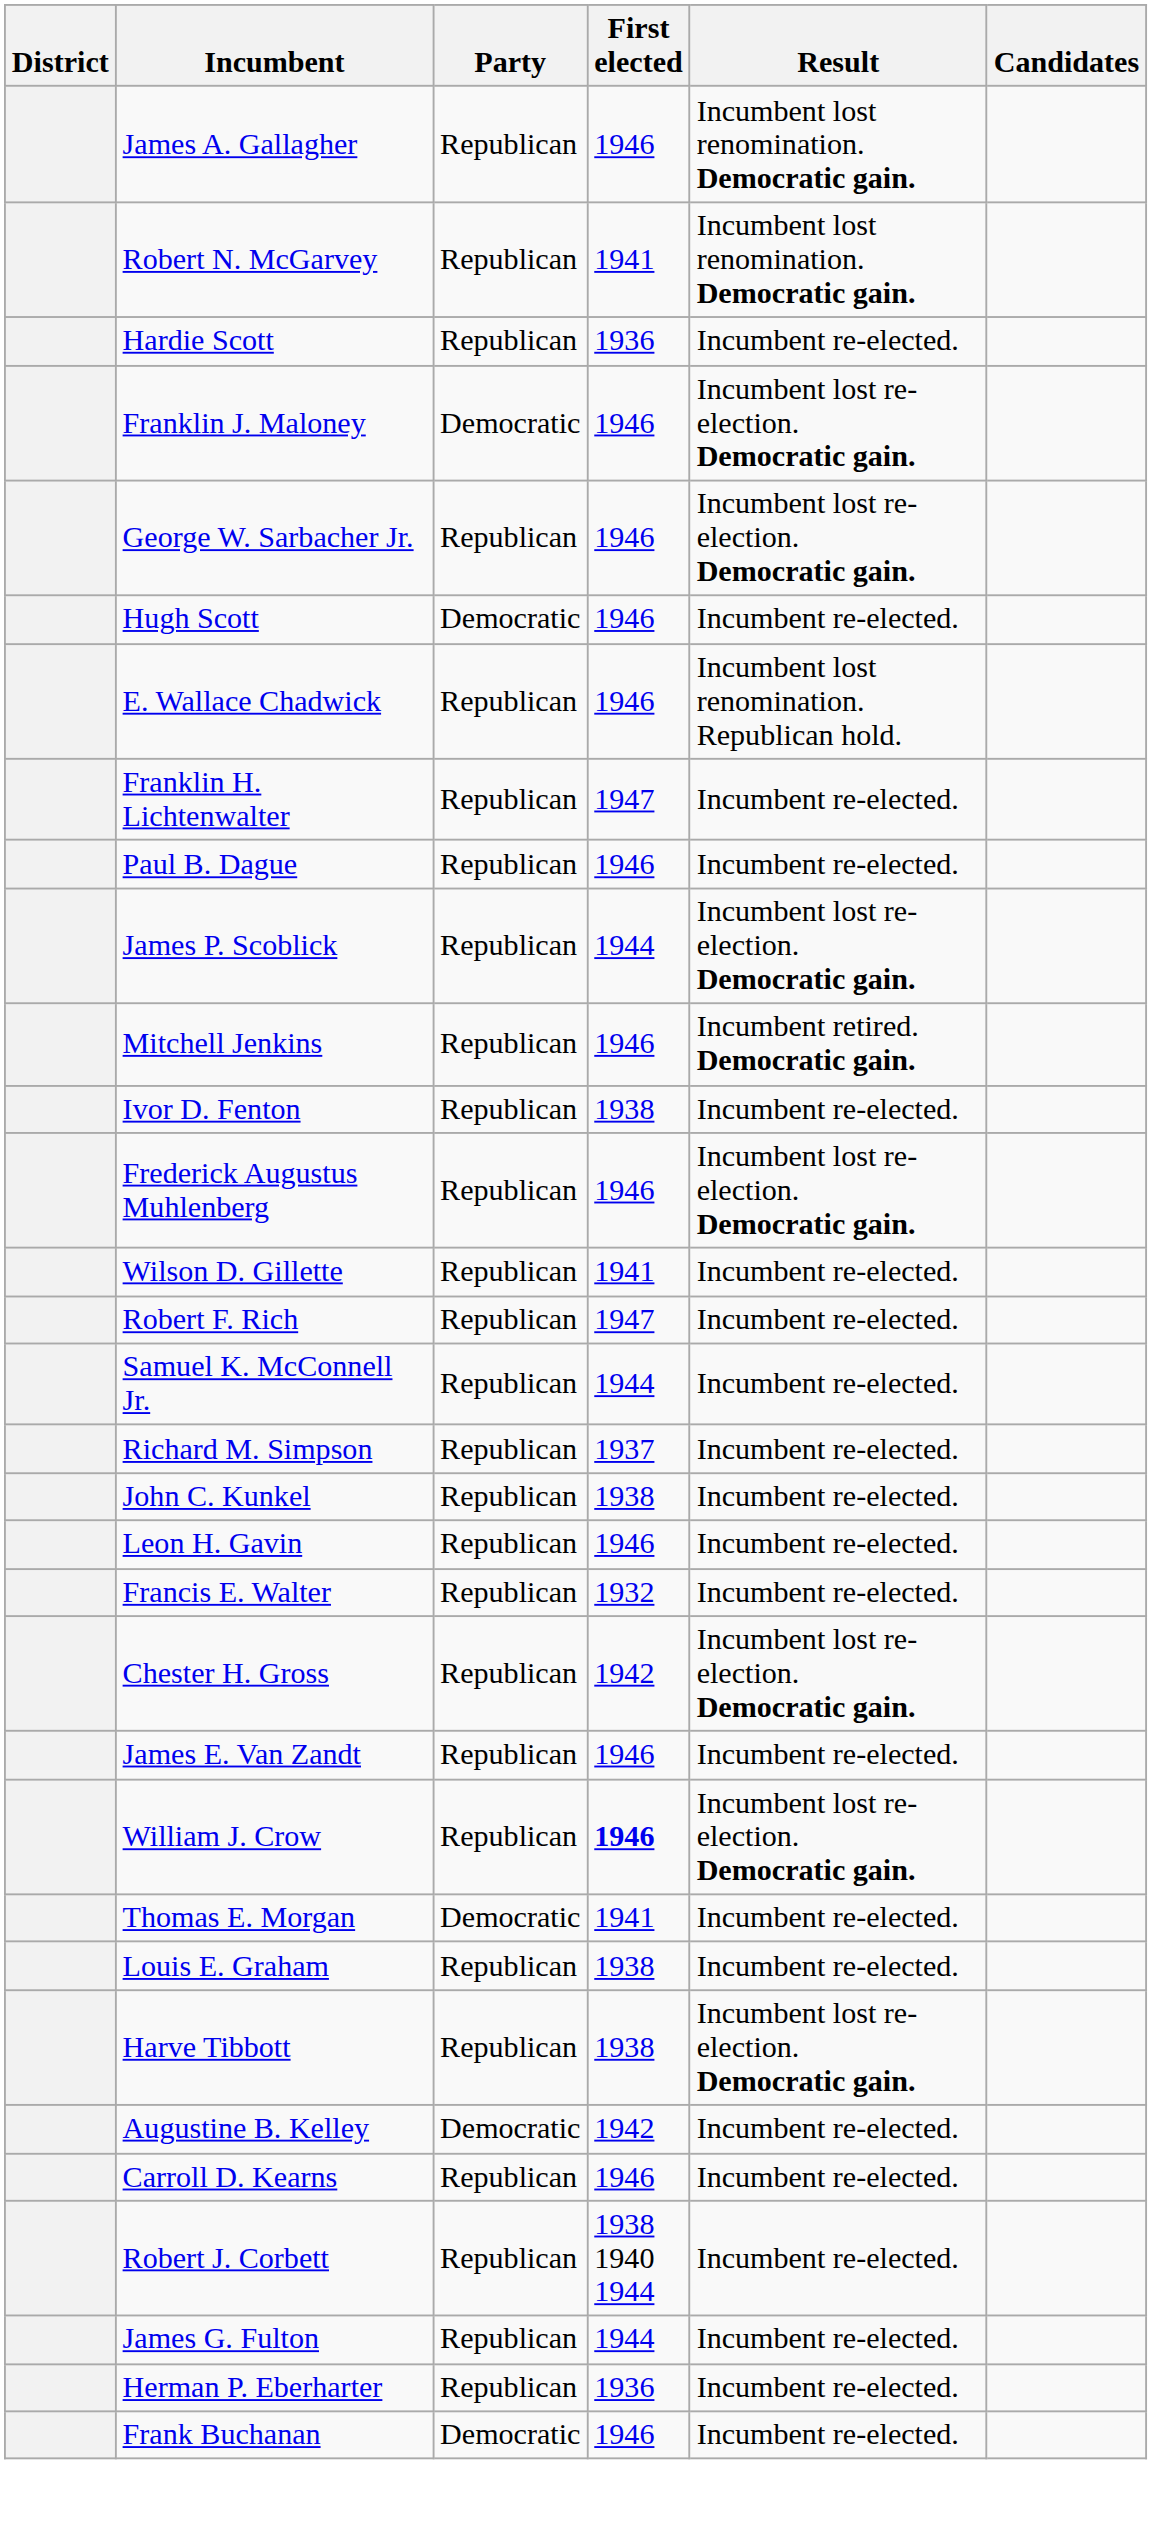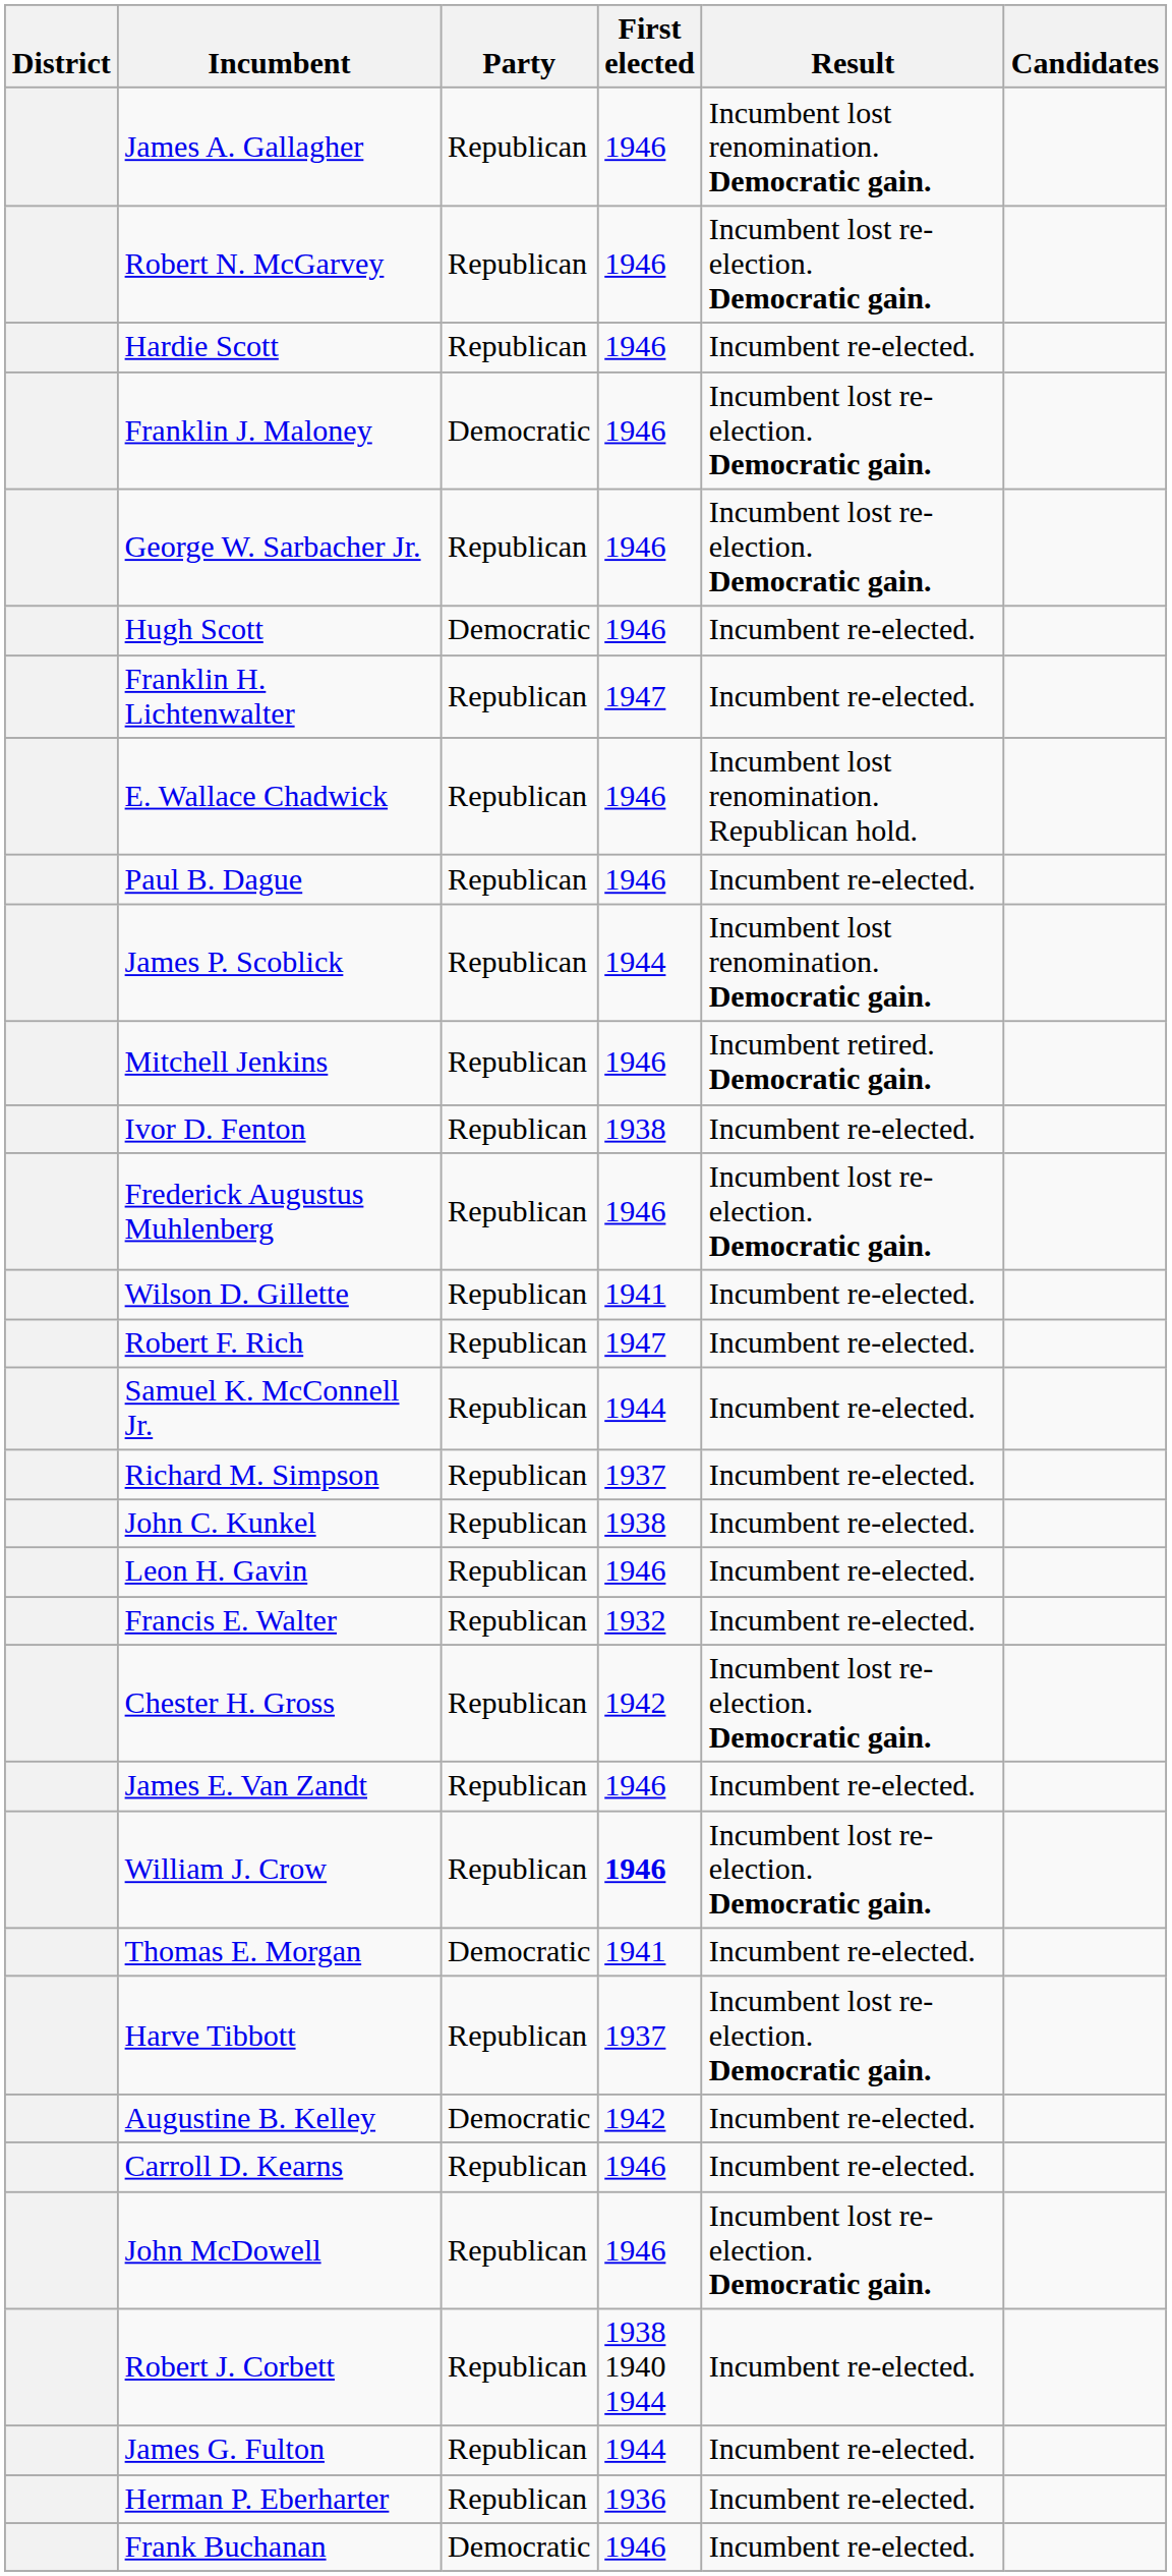 <table class=wikitable>
 <tr valign=bottom>
 <th>District</th>
 <th>Incumbent</th>
 <th>Party</th>
 <th>First<br>elected</th>
 <th>Result</th>
 <th>Candidates</th>
 </tr>
 <tr>
 <th></th>
 <td><a href='#'>James A. Gallagher</a></td>
 <td>Republican</td>
 <td><a href='#'>1946</a></td>
 <td>Incumbent lost renomination.<br><strong>Democratic gain.</strong></td>
 <td nowrap></td>
 </tr>
 <tr>
 <th></th>
 <td><a href='#'>Robert N. McGarvey</a></td>
 <td>Republican</td>
-<td><a href='#'>1941</a></td>
-<td>Incumbent lost renomination.<br><strong>Democratic gain.</strong></td>
+<td><a href='#'>1946</a></td>
+<td>Incumbent lost re-election.<br><strong>Democratic gain.</strong></td>
 <td nowrap></td>
 </tr>
 <tr>
 <th></th>
 <td><a href='#'>Hardie Scott</a></td>
 <td>Republican</td>
-<td><a href='#'>1936</a></td>
+<td><a href='#'>1946</a></td>
 <td>Incumbent re-elected.</td>
 <td nowrap></td>
 </tr>
 <tr>
 <th></th>
 <td><a href='#'>Franklin J. Maloney</a></td>
 <td>Democratic</td>
 <td><a href='#'>1946</a></td>
 <td>Incumbent lost re-election.<br><strong>Democratic gain.</strong></td>
 <td nowrap></td>
 </tr>
 <tr>
 <th></th>
 <td><a href='#'>George W. Sarbacher Jr.</a></td>
 <td>Republican</td>
 <td><a href='#'>1946</a></td>
 <td>Incumbent lost re-election.<br><strong>Democratic gain.</strong></td>
 <td nowrap></td>
 </tr>
 <tr>
 <th></th>
 <td><a href='#'>Hugh Scott</a></td>
 <td>Democratic</td>
 <td><a href='#'>1946</a></td>
 <td>Incumbent re-elected.</td>
 <td nowrap></td>
 </tr>
 <tr>
 <th></th>
+<td><a href='#'>Franklin H. Lichtenwalter</a></td>
+<td>Republican</td>
+<td><a href='#'>1947</a></td>
+<td>Incumbent re-elected.</td>
+<td nowrap></td>
+</tr>
+<tr>
+<th></th>
 <td><a href='#'>E. Wallace Chadwick</a></td>
 <td>Republican</td>
 <td><a href='#'>1946</a></td>
 <td>Incumbent lost renomination.<br>Republican hold.</td>
-<td nowrap></td>
-</tr>
-<tr>
-<th></th>
-<td><a href='#'>Franklin H. Lichtenwalter</a></td>
-<td>Republican</td>
-<td><a href='#'>1947</a></td>
-<td>Incumbent re-elected.</td>
 <td nowrap></td>
 </tr>
 <tr>
 <th></th>
 <td><a href='#'>Paul B. Dague</a></td>
 <td>Republican</td>
 <td><a href='#'>1946</a></td>
 <td>Incumbent re-elected.</td>
 <td nowrap></td>
 </tr>
 <tr>
 <th></th>
 <td><a href='#'>James P. Scoblick</a></td>
 <td>Republican</td>
 <td><a href='#'>1944</a></td>
-<td>Incumbent lost re-election.<br><strong>Democratic gain.</strong></td>
+<td>Incumbent lost renomination.<br><strong>Democratic gain.</strong></td>
 <td nowrap></td>
 </tr>
 <tr>
 <th></th>
 <td><a href='#'>Mitchell Jenkins</a></td>
 <td>Republican</td>
 <td><a href='#'>1946</a></td>
 <td>Incumbent retired.<br><strong>Democratic gain.</strong></td>
 <td nowrap></td>
 </tr>
 <tr>
 <th></th>
 <td><a href='#'>Ivor D. Fenton</a></td>
 <td>Republican</td>
 <td><a href='#'>1938</a></td>
 <td>Incumbent re-elected.</td>
 <td nowrap></td>
 </tr>
 <tr>
 <th></th>
 <td><a href='#'>Frederick Augustus Muhlenberg</a></td>
 <td>Republican</td>
 <td><a href='#'>1946</a></td>
 <td>Incumbent lost re-election.<br><strong>Democratic gain.</strong></td>
 <td nowrap></td>
 </tr>
 <tr>
 <th></th>
 <td><a href='#'>Wilson D. Gillette</a></td>
 <td>Republican</td>
 <td><a href='#'>1941</a></td>
 <td>Incumbent re-elected.</td>
 <td nowrap></td>
 </tr>
 <tr>
 <th></th>
 <td><a href='#'>Robert F. Rich</a></td>
 <td>Republican</td>
 <td><a href='#'>1947</a></td>
 <td>Incumbent re-elected.</td>
 <td nowrap></td>
 </tr>
 <tr>
 <th></th>
 <td><a href='#'>Samuel K. McConnell Jr.</a></td>
 <td>Republican</td>
 <td><a href='#'>1944</a></td>
 <td>Incumbent re-elected.</td>
 <td nowrap></td>
 </tr>
 <tr>
 <th></th>
 <td><a href='#'>Richard M. Simpson</a></td>
 <td>Republican</td>
 <td><a href='#'>1937</a></td>
 <td>Incumbent re-elected.</td>
 <td nowrap></td>
 </tr>
 <tr>
 <th></th>
 <td><a href='#'>John C. Kunkel</a></td>
 <td>Republican</td>
 <td><a href='#'>1938</a></td>
 <td>Incumbent re-elected.</td>
 <td nowrap></td>
 </tr>
 <tr>
 <th></th>
 <td><a href='#'>Leon H. Gavin</a></td>
 <td>Republican</td>
 <td><a href='#'>1946</a></td>
 <td>Incumbent re-elected.</td>
 <td nowrap></td>
 </tr>
 <tr>
 <th></th>
 <td><a href='#'>Francis E. Walter</a></td>
 <td>Republican</td>
 <td><a href='#'>1932</a></td>
 <td>Incumbent re-elected.</td>
 <td nowrap></td>
 </tr>
 <tr>
 <th></th>
 <td><a href='#'>Chester H. Gross</a></td>
 <td>Republican</td>
 <td><a href='#'>1942</a></td>
 <td>Incumbent lost re-election.<br><strong>Democratic gain.</strong></td>
 <td nowrap></td>
 </tr>
 <tr>
 <th></th>
 <td><a href='#'>James E. Van Zandt</a></td>
 <td>Republican</td>
 <td><a href='#'>1946</a></td>
 <td>Incumbent re-elected.</td>
 <td nowrap></td>
 </tr>
 <tr>
 <th></th>
 <td><a href='#'>William J. Crow</a></td>
 <td>Republican</td>
 <td><strong><a href='#'>1946</a></strong></td>
 <td>Incumbent lost re-election.<br><strong>Democratic gain.</strong></td>
 <td nowrap></td>
 </tr>
 <tr>
 <th></th>
 <td><a href='#'>Thomas E. Morgan</a></td>
 <td>Democratic</td>
 <td><a href='#'>1941</a></td>
 <td>Incumbent re-elected.</td>
 <td nowrap></td>
 </tr>
 <tr>
 <th></th>
-<td><a href='#'>Louis E. Graham</a></td>
-<td>Republican</td>
-<td><a href='#'>1938</a></td>
-<td>Incumbent re-elected.</td>
-<td nowrap></td>
-</tr>
-<tr>
-<th></th>
 <td><a href='#'>Harve Tibbott</a></td>
 <td>Republican</td>
-<td><a href='#'>1938</a></td>
+<td><a href='#'>1937</a></td>
 <td>Incumbent lost re-election.<br><strong>Democratic gain.</strong></td>
 <td nowrap></td>
 </tr>
 <tr>
 <th></th>
 <td><a href='#'>Augustine B. Kelley</a></td>
 <td>Democratic</td>
 <td><a href='#'>1942</a></td>
 <td>Incumbent re-elected.</td>
 <td nowrap></td>
 </tr>
 <tr>
 <th></th>
 <td><a href='#'>Carroll D. Kearns</a></td>
 <td>Republican</td>
 <td><a href='#'>1946</a></td>
 <td>Incumbent re-elected.</td>
+<td nowrap></td>
+</tr>
+<tr>
+<th></th>
+<td><a href='#'>John McDowell</a></td>
+<td>Republican</td>
+<td><a href='#'>1946</a></td>
+<td>Incumbent lost re-election.<br><strong>Democratic gain.</strong></td>
 <td nowrap></td>
 </tr>
 <tr>
 <th></th>
 <td><a href='#'>Robert J. Corbett</a></td>
 <td>Republican</td>
 <td><a href='#'>1938</a><br>1940 <br><a href='#'>1944</a></td>
 <td>Incumbent re-elected.</td>
 <td nowrap></td>
 </tr>
 <tr>
 <th></th>
 <td><a href='#'>James G. Fulton</a></td>
 <td>Republican</td>
 <td><a href='#'>1944</a></td>
 <td>Incumbent re-elected.</td>
 <td nowrap></td>
 </tr>
 <tr>
 <th></th>
 <td><a href='#'>Herman P. Eberharter</a></td>
 <td>Republican</td>
 <td><a href='#'>1936</a></td>
 <td>Incumbent re-elected.</td>
 <td nowrap></td>
 </tr>
 <tr>
 <th></th>
 <td><a href='#'>Frank Buchanan</a></td>
 <td>Democratic</td>
 <td><a href='#'>1946</a></td>
 <td>Incumbent re-elected.</td>
 <td nowrap></td>
 </tr>
 </table>
